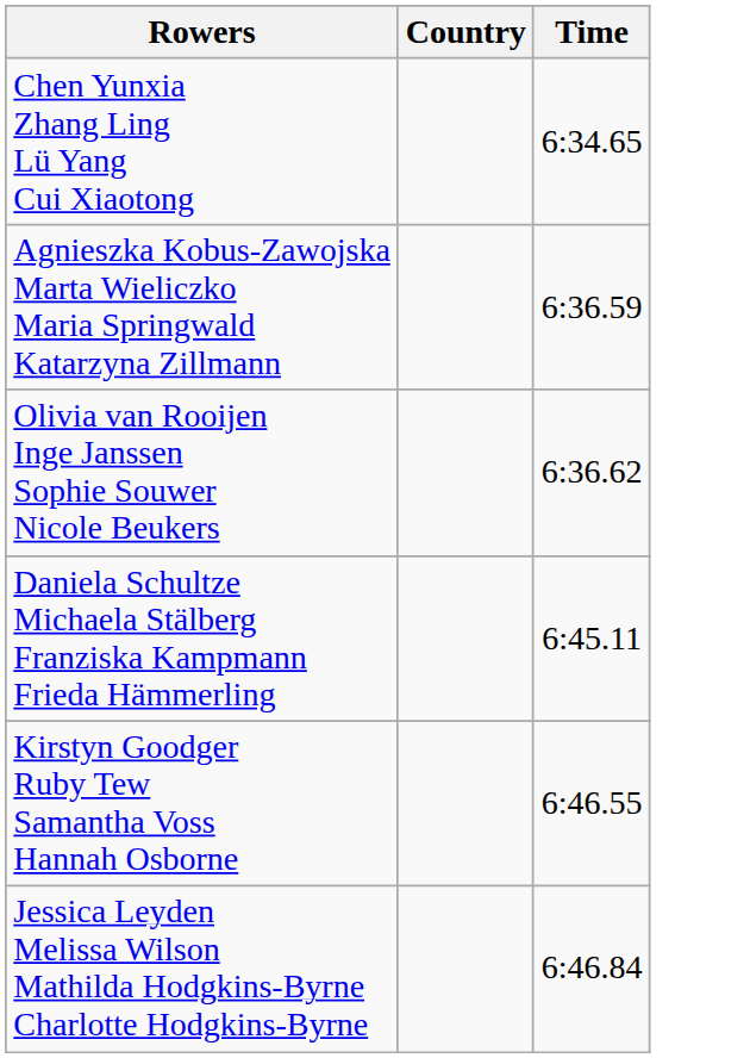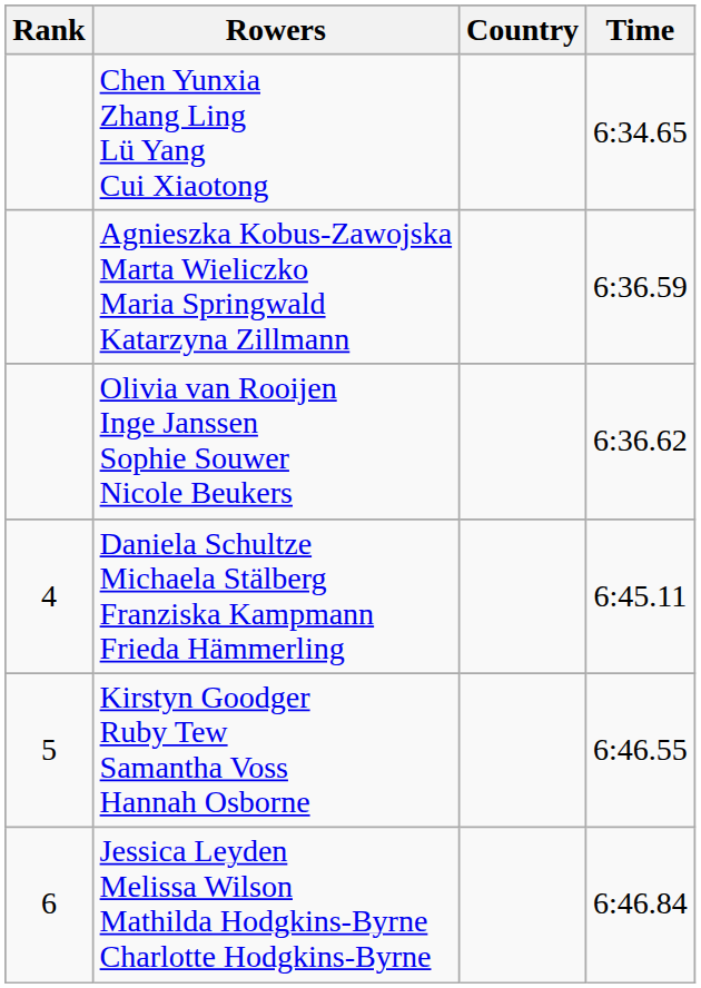 <table class="wikitable" style="text-align:center">
 <tr>
+<th>Rank</th>
 <th>Rowers</th>
 <th>Country</th>
 <th>Time</th>
 </tr>
 <tr>
+<td></td>
 <td align="left"><a href='#'>Chen Yunxia</a><br><a href='#'>Zhang Ling</a><br><a href='#'>Lü Yang</a><br><a href='#'>Cui Xiaotong</a></td>
 <td align="left"></td>
 <td>6:34.65</td>
 </tr>
 <tr>
+<td></td>
 <td align="left"><a href='#'>Agnieszka Kobus-Zawojska</a><br><a href='#'>Marta Wieliczko</a><br><a href='#'>Maria Springwald</a><br><a href='#'>Katarzyna Zillmann</a></td>
 <td align="left"></td>
 <td>6:36.59</td>
 </tr>
 <tr>
+<td></td>
 <td align="left"><a href='#'>Olivia van Rooijen</a><br><a href='#'>Inge Janssen</a><br><a href='#'>Sophie Souwer</a><br><a href='#'>Nicole Beukers</a></td>
 <td align="left"></td>
 <td>6:36.62</td>
 </tr>
 <tr>
+<td>4</td>
 <td align="left"><a href='#'>Daniela Schultze</a><br><a href='#'>Michaela Stälberg</a><br><a href='#'>Franziska Kampmann</a><br><a href='#'>Frieda Hämmerling</a></td>
 <td align="left"></td>
 <td>6:45.11</td>
 </tr>
 <tr>
+<td>5</td>
 <td align="left"><a href='#'>Kirstyn Goodger</a><br><a href='#'>Ruby Tew</a><br><a href='#'>Samantha Voss</a><br><a href='#'>Hannah Osborne</a></td>
 <td align="left"></td>
 <td>6:46.55</td>
 </tr>
 <tr>
+<td>6</td>
 <td align="left"><a href='#'>Jessica Leyden</a><br><a href='#'>Melissa Wilson</a><br><a href='#'>Mathilda Hodgkins-Byrne</a><br><a href='#'>Charlotte Hodgkins-Byrne</a></td>
 <td align="left"></td>
 <td>6:46.84</td>
 </tr>
 </table>
